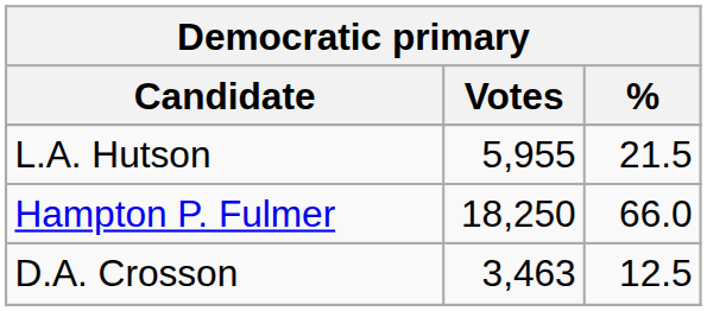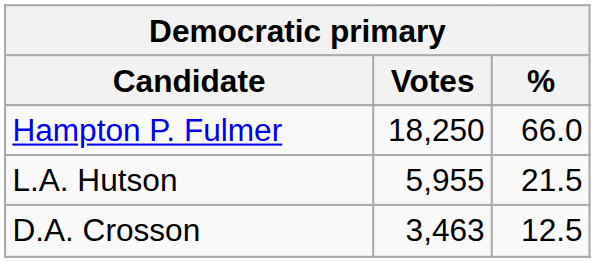 <table class="wikitable" align="left" style="margin: 1em 1em 1em 0; font-size: 95%;">
 <tr>
 <th colspan="3">Democratic primary</th>
 </tr>
 <tr>
 <th colspan="1" style="width: 170px">Candidate</th>
 <th style="width: 50px">Votes</th>
 <th style="width: 40px">%</th>
 </tr>
 <tr>
 </tr>
 <tr>
+<td><a href='#'>Hampton P. Fulmer</a></td>
+<td align="right">18,250</td>
+<td align="right">66.0</td>
+</tr>
+<tr>
 <td>L.A. Hutson</td>
 <td align="right">5,955</td>
 <td align="right">21.5</td>
-</tr>
-<tr>
-<td><a href='#'>Hampton P. Fulmer</a></td>
-<td align="right">18,250</td>
-<td align="right">66.0</td>
 </tr>
 <tr>
 <td>D.A. Crosson</td>
 <td align="right">3,463</td>
 <td align="right">12.5</td>
 </tr>
 <tr>
 </tr>
 </table>
